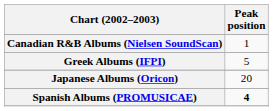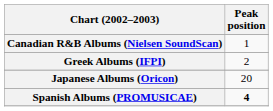 <table class="wikitable sortable plainrowheaders" style="text-align:center">
 <tr>
 <th scope="col">Chart (2002–2003)</th>
 <th scope="col">Peak<br>position</th>
 </tr>
 <tr>
 </tr>
 <tr>
 </tr>
 <tr>
 </tr>
 <tr>
 </tr>
 <tr>
 </tr>
 <tr>
 <th scope="row">Canadian R&B Albums (<a href='#'>Nielsen SoundScan</a>)</th>
 <td style="text-align:center;">1</td>
 </tr>
 <tr>
 </tr>
 <tr>
 </tr>
 <tr>
 </tr>
 <tr>
 </tr>
 <tr>
 </tr>
 <tr>
 </tr>
 <tr>
 <th scope="row">Greek Albums (<a href='#'>IFPI</a>)</th>
-<td style="text-align:center;">5</td>
+<td style="text-align:center;">2</td>
 </tr>
 <tr>
 </tr>
 <tr>
 </tr>
 <tr>
 <th scope="row">Japanese Albums (<a href='#'>Oricon</a>)</th>
 <td align="center">20</td>
 </tr>
 <tr>
 </tr>
 <tr>
 </tr>
 <tr>
 </tr>
 <tr>
 </tr>
 <tr>
 <th scope="row">Spanish Albums (<a href='#'>PROMUSICAE</a>)</th>
 <td align="center"><strong>4</strong></td>
 </tr>
 <tr>
 </tr>
 <tr>
 </tr>
 <tr>
 </tr>
 <tr>
 </tr>
 </table>
